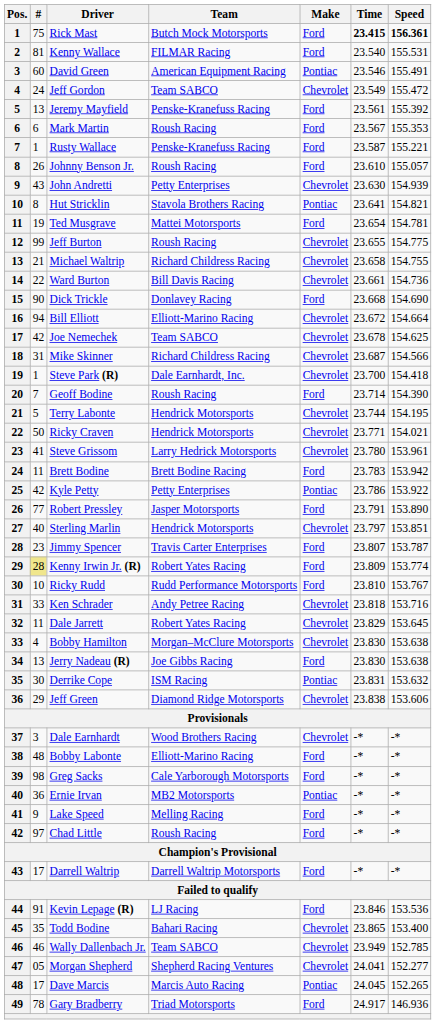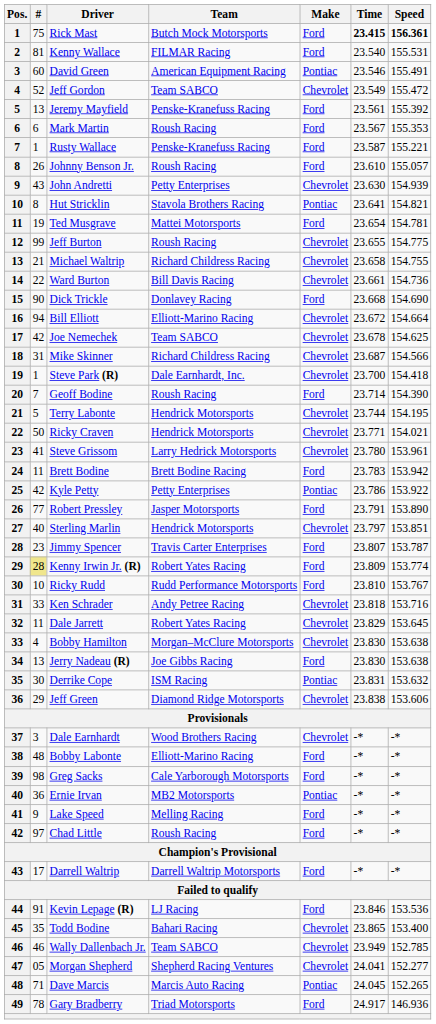 <table class="wikitable" style="font-size:95%">
 <tr>
 <th>Pos.</th>
 <th>#</th>
 <th>Driver</th>
 <th>Team</th>
 <th>Make</th>
 <th>Time</th>
 <th>Speed</th>
 </tr>
 <tr>
 <th>1</th>
 <td>75</td>
 <td><a href='#'>Rick Mast</a></td>
 <td><a href='#'>Butch Mock Motorsports</a></td>
 <td><a href='#'>Ford</a></td>
 <td><strong>23.415</strong></td>
 <td><strong>156.361</strong></td>
 </tr>
 <tr>
 <th>2</th>
 <td>81</td>
 <td><a href='#'>Kenny Wallace</a></td>
 <td><a href='#'>FILMAR Racing</a></td>
 <td><a href='#'>Ford</a></td>
 <td>23.540</td>
 <td>155.531</td>
 </tr>
 <tr>
 <th>3</th>
 <td>60</td>
 <td><a href='#'>David Green</a></td>
 <td><a href='#'>American Equipment Racing</a></td>
 <td><a href='#'>Pontiac</a></td>
 <td>23.546</td>
 <td>155.491</td>
 </tr>
 <tr>
 <th>4</th>
-<td>24</td>
+<td>52</td>
 <td><a href='#'>Jeff Gordon</a></td>
 <td><a href='#'>Team SABCO</a></td>
 <td><a href='#'>Chevrolet</a></td>
 <td>23.549</td>
 <td>155.472</td>
 </tr>
 <tr>
 <th>5</th>
 <td>13</td>
 <td><a href='#'>Jeremy Mayfield</a></td>
 <td><a href='#'>Penske-Kranefuss Racing</a></td>
 <td><a href='#'>Ford</a></td>
 <td>23.561</td>
 <td>155.392</td>
 </tr>
 <tr>
 <th>6</th>
 <td>6</td>
 <td><a href='#'>Mark Martin</a></td>
 <td><a href='#'>Roush Racing</a></td>
 <td><a href='#'>Ford</a></td>
 <td>23.567</td>
 <td>155.353</td>
 </tr>
 <tr>
 <th>7</th>
 <td>1</td>
 <td><a href='#'>Rusty Wallace</a></td>
 <td><a href='#'>Penske-Kranefuss Racing</a></td>
 <td><a href='#'>Ford</a></td>
 <td>23.587</td>
 <td>155.221</td>
 </tr>
 <tr>
 <th>8</th>
 <td>26</td>
 <td><a href='#'>Johnny Benson Jr.</a></td>
 <td><a href='#'>Roush Racing</a></td>
 <td><a href='#'>Ford</a></td>
 <td>23.610</td>
 <td>155.057</td>
 </tr>
 <tr>
 <th>9</th>
 <td>43</td>
 <td><a href='#'>John Andretti</a></td>
 <td><a href='#'>Petty Enterprises</a></td>
 <td><a href='#'>Chevrolet</a></td>
 <td>23.630</td>
 <td>154.939</td>
 </tr>
 <tr>
 <th>10</th>
 <td>8</td>
 <td><a href='#'>Hut Stricklin</a></td>
 <td><a href='#'>Stavola Brothers Racing</a></td>
 <td><a href='#'>Pontiac</a></td>
 <td>23.641</td>
 <td>154.821</td>
 </tr>
 <tr>
 <th>11</th>
 <td>19</td>
 <td><a href='#'>Ted Musgrave</a></td>
 <td><a href='#'>Mattei Motorsports</a></td>
 <td><a href='#'>Ford</a></td>
 <td>23.654</td>
 <td>154.781</td>
 </tr>
 <tr>
 <th>12</th>
 <td>99</td>
 <td><a href='#'>Jeff Burton</a></td>
 <td><a href='#'>Roush Racing</a></td>
 <td><a href='#'>Chevrolet</a></td>
 <td>23.655</td>
 <td>154.775</td>
 </tr>
 <tr>
 <th>13</th>
 <td>21</td>
 <td><a href='#'>Michael Waltrip</a></td>
 <td><a href='#'>Richard Childress Racing</a></td>
 <td><a href='#'>Chevrolet</a></td>
 <td>23.658</td>
 <td>154.755</td>
 </tr>
 <tr>
 <th>14</th>
 <td>22</td>
 <td><a href='#'>Ward Burton</a></td>
 <td><a href='#'>Bill Davis Racing</a></td>
 <td><a href='#'>Chevrolet</a></td>
 <td>23.661</td>
 <td>154.736</td>
 </tr>
 <tr>
 <th>15</th>
 <td>90</td>
 <td><a href='#'>Dick Trickle</a></td>
 <td><a href='#'>Donlavey Racing</a></td>
 <td><a href='#'>Ford</a></td>
 <td>23.668</td>
 <td>154.690</td>
 </tr>
 <tr>
 <th>16</th>
 <td>94</td>
 <td><a href='#'>Bill Elliott</a></td>
 <td><a href='#'>Elliott-Marino Racing</a></td>
 <td><a href='#'>Chevrolet</a></td>
 <td>23.672</td>
 <td>154.664</td>
 </tr>
 <tr>
 <th>17</th>
 <td>42</td>
 <td><a href='#'>Joe Nemechek</a></td>
 <td><a href='#'>Team SABCO</a></td>
 <td><a href='#'>Chevrolet</a></td>
 <td>23.678</td>
 <td>154.625</td>
 </tr>
 <tr>
 <th>18</th>
 <td>31</td>
 <td><a href='#'>Mike Skinner</a></td>
 <td><a href='#'>Richard Childress Racing</a></td>
 <td><a href='#'>Chevrolet</a></td>
 <td>23.687</td>
 <td>154.566</td>
 </tr>
 <tr>
 <th>19</th>
 <td>1</td>
 <td><a href='#'>Steve Park</a> <strong>(R)</strong></td>
 <td><a href='#'>Dale Earnhardt, Inc.</a></td>
 <td><a href='#'>Chevrolet</a></td>
 <td>23.700</td>
 <td>154.418</td>
 </tr>
 <tr>
 <th>20</th>
 <td>7</td>
 <td><a href='#'>Geoff Bodine</a></td>
 <td><a href='#'>Roush Racing</a></td>
 <td><a href='#'>Ford</a></td>
 <td>23.714</td>
 <td>154.390</td>
 </tr>
 <tr>
 <th>21</th>
 <td>5</td>
 <td><a href='#'>Terry Labonte</a></td>
 <td><a href='#'>Hendrick Motorsports</a></td>
 <td><a href='#'>Chevrolet</a></td>
 <td>23.744</td>
 <td>154.195</td>
 </tr>
 <tr>
 <th>22</th>
 <td>50</td>
 <td><a href='#'>Ricky Craven</a></td>
 <td><a href='#'>Hendrick Motorsports</a></td>
 <td><a href='#'>Chevrolet</a></td>
 <td>23.771</td>
 <td>154.021</td>
 </tr>
 <tr>
 <th>23</th>
 <td>41</td>
 <td><a href='#'>Steve Grissom</a></td>
 <td><a href='#'>Larry Hedrick Motorsports</a></td>
 <td><a href='#'>Chevrolet</a></td>
 <td>23.780</td>
 <td>153.961</td>
 </tr>
 <tr>
 <th>24</th>
 <td>11</td>
 <td><a href='#'>Brett Bodine</a></td>
 <td><a href='#'>Brett Bodine Racing</a></td>
 <td><a href='#'>Ford</a></td>
 <td>23.783</td>
 <td>153.942</td>
 </tr>
 <tr>
 <th>25</th>
 <td>42</td>
 <td><a href='#'>Kyle Petty</a></td>
 <td><a href='#'>Petty Enterprises</a></td>
 <td><a href='#'>Pontiac</a></td>
 <td>23.786</td>
 <td>153.922</td>
 </tr>
 <tr>
 <th>26</th>
 <td>77</td>
 <td><a href='#'>Robert Pressley</a></td>
 <td><a href='#'>Jasper Motorsports</a></td>
 <td><a href='#'>Ford</a></td>
 <td>23.791</td>
 <td>153.890</td>
 </tr>
 <tr>
 <th>27</th>
 <td>40</td>
 <td><a href='#'>Sterling Marlin</a></td>
 <td><a href='#'>Hendrick Motorsports</a></td>
 <td><a href='#'>Chevrolet</a></td>
 <td>23.797</td>
 <td>153.851</td>
 </tr>
 <tr>
 <th>28</th>
 <td>23</td>
 <td><a href='#'>Jimmy Spencer</a></td>
 <td><a href='#'>Travis Carter Enterprises</a></td>
 <td><a href='#'>Ford</a></td>
 <td>23.807</td>
 <td>153.787</td>
 </tr>
 <tr>
 <th>29</th>
 <td style="background: khaki;">28</td>
 <td><a href='#'>Kenny Irwin Jr.</a> <strong>(R)</strong></td>
 <td><a href='#'>Robert Yates Racing</a></td>
 <td><a href='#'>Ford</a></td>
 <td>23.809</td>
 <td>153.774</td>
 </tr>
 <tr>
 <th>30</th>
 <td>10</td>
 <td><a href='#'>Ricky Rudd</a></td>
 <td><a href='#'>Rudd Performance Motorsports</a></td>
 <td><a href='#'>Ford</a></td>
 <td>23.810</td>
 <td>153.767</td>
 </tr>
 <tr>
 <th>31</th>
 <td>33</td>
 <td><a href='#'>Ken Schrader</a></td>
 <td><a href='#'>Andy Petree Racing</a></td>
 <td><a href='#'>Chevrolet</a></td>
 <td>23.818</td>
 <td>153.716</td>
 </tr>
 <tr>
 <th>32</th>
 <td>11</td>
 <td><a href='#'>Dale Jarrett</a></td>
 <td><a href='#'>Robert Yates Racing</a></td>
 <td><a href='#'>Chevrolet</a></td>
 <td>23.829</td>
 <td>153.645</td>
 </tr>
 <tr>
 <th>33</th>
 <td>4</td>
 <td><a href='#'>Bobby Hamilton</a></td>
 <td><a href='#'>Morgan–McClure Motorsports</a></td>
 <td><a href='#'>Chevrolet</a></td>
 <td>23.830</td>
 <td>153.638</td>
 </tr>
 <tr>
 <th>34</th>
 <td>13</td>
 <td><a href='#'>Jerry Nadeau</a> <strong>(R)</strong></td>
 <td><a href='#'>Joe Gibbs Racing</a></td>
 <td><a href='#'>Ford</a></td>
 <td>23.830</td>
 <td>153.638</td>
 </tr>
 <tr>
 <th>35</th>
 <td>30</td>
 <td><a href='#'>Derrike Cope</a></td>
 <td><a href='#'>ISM Racing</a></td>
 <td><a href='#'>Pontiac</a></td>
 <td>23.831</td>
 <td>153.632</td>
 </tr>
 <tr>
 <th>36</th>
 <td>29</td>
 <td><a href='#'>Jeff Green</a></td>
 <td><a href='#'>Diamond Ridge Motorsports</a></td>
 <td><a href='#'>Chevrolet</a></td>
 <td>23.838</td>
 <td>153.606</td>
 </tr>
 <tr>
 <th colspan="7">Provisionals</th>
 </tr>
 <tr>
 <th>37</th>
 <td>3</td>
 <td><a href='#'>Dale Earnhardt</a></td>
 <td><a href='#'>Wood Brothers Racing</a></td>
 <td><a href='#'>Chevrolet</a></td>
 <td>-*</td>
 <td>-*</td>
 </tr>
 <tr>
 <th>38</th>
 <td>48</td>
 <td><a href='#'>Bobby Labonte</a></td>
 <td><a href='#'>Elliott-Marino Racing</a></td>
 <td><a href='#'>Ford</a></td>
 <td>-*</td>
 <td>-*</td>
 </tr>
 <tr>
 <th>39</th>
 <td>98</td>
 <td><a href='#'>Greg Sacks</a></td>
 <td><a href='#'>Cale Yarborough Motorsports</a></td>
 <td><a href='#'>Ford</a></td>
 <td>-*</td>
 <td>-*</td>
 </tr>
 <tr>
 <th>40</th>
 <td>36</td>
 <td><a href='#'>Ernie Irvan</a></td>
 <td><a href='#'>MB2 Motorsports</a></td>
 <td><a href='#'>Pontiac</a></td>
 <td>-*</td>
 <td>-*</td>
 </tr>
 <tr>
 <th>41</th>
 <td>9</td>
 <td><a href='#'>Lake Speed</a></td>
 <td><a href='#'>Melling Racing</a></td>
 <td><a href='#'>Ford</a></td>
 <td>-*</td>
 <td>-*</td>
 </tr>
 <tr>
 <th>42</th>
 <td>97</td>
 <td><a href='#'>Chad Little</a></td>
 <td><a href='#'>Roush Racing</a></td>
 <td><a href='#'>Ford</a></td>
 <td>-*</td>
 <td>-*</td>
 </tr>
 <tr>
 <th colspan="7">Champion's Provisional</th>
 </tr>
 <tr>
 <th>43</th>
 <td>17</td>
 <td><a href='#'>Darrell Waltrip</a></td>
 <td><a href='#'>Darrell Waltrip Motorsports</a></td>
 <td><a href='#'>Ford</a></td>
 <td>-*</td>
 <td>-*</td>
 </tr>
 <tr>
 <th colspan="7">Failed to qualify</th>
 </tr>
 <tr>
 <th>44</th>
 <td>91</td>
 <td><a href='#'>Kevin Lepage</a> <strong>(R)</strong></td>
 <td><a href='#'>LJ Racing</a></td>
 <td><a href='#'>Ford</a></td>
 <td>23.846</td>
 <td>153.536</td>
 </tr>
 <tr>
 <th>45</th>
 <td>35</td>
 <td><a href='#'>Todd Bodine</a></td>
 <td><a href='#'>Bahari Racing</a></td>
 <td><a href='#'>Chevrolet</a></td>
 <td>23.865</td>
 <td>153.400</td>
 </tr>
 <tr>
 <th>46</th>
 <td>46</td>
 <td><a href='#'>Wally Dallenbach Jr.</a></td>
 <td><a href='#'>Team SABCO</a></td>
 <td><a href='#'>Chevrolet</a></td>
 <td>23.949</td>
 <td>152.785</td>
 </tr>
 <tr>
 <th>47</th>
 <td>05</td>
 <td><a href='#'>Morgan Shepherd</a></td>
 <td><a href='#'>Shepherd Racing Ventures</a></td>
 <td><a href='#'>Chevrolet</a></td>
 <td>24.041</td>
 <td>152.277</td>
 </tr>
 <tr>
 <th>48</th>
-<td>17</td>
+<td>71</td>
 <td><a href='#'>Dave Marcis</a></td>
 <td><a href='#'>Marcis Auto Racing</a></td>
 <td><a href='#'>Pontiac</a></td>
 <td>24.045</td>
 <td>152.265</td>
 </tr>
 <tr>
 <th>49</th>
 <td>78</td>
 <td><a href='#'>Gary Bradberry</a></td>
 <td><a href='#'>Triad Motorsports</a></td>
 <td><a href='#'>Ford</a></td>
 <td>24.917</td>
 <td>146.936</td>
 </tr>
 <tr>
 <th colspan="7"></th>
 </tr>
 </table>
